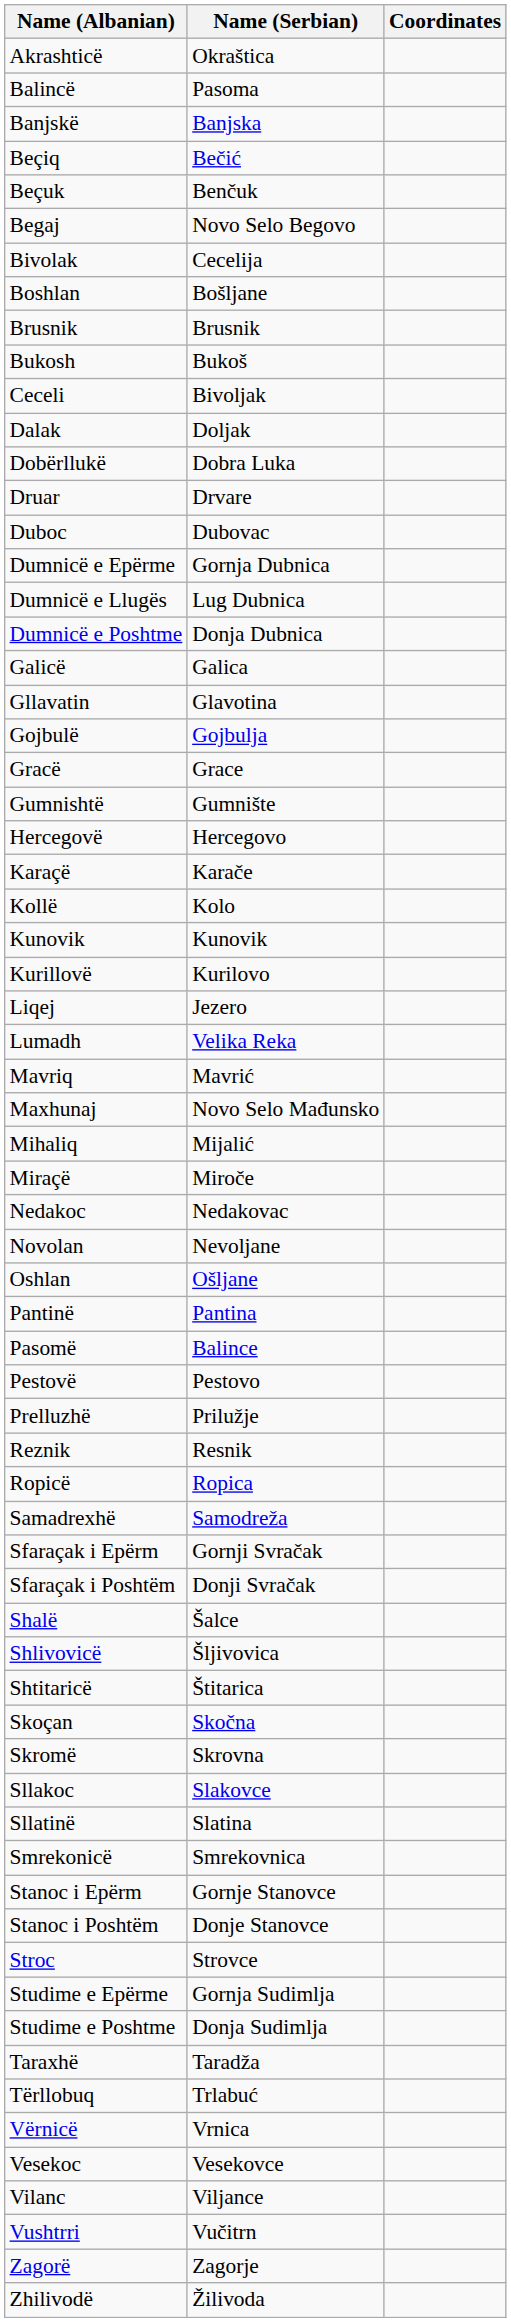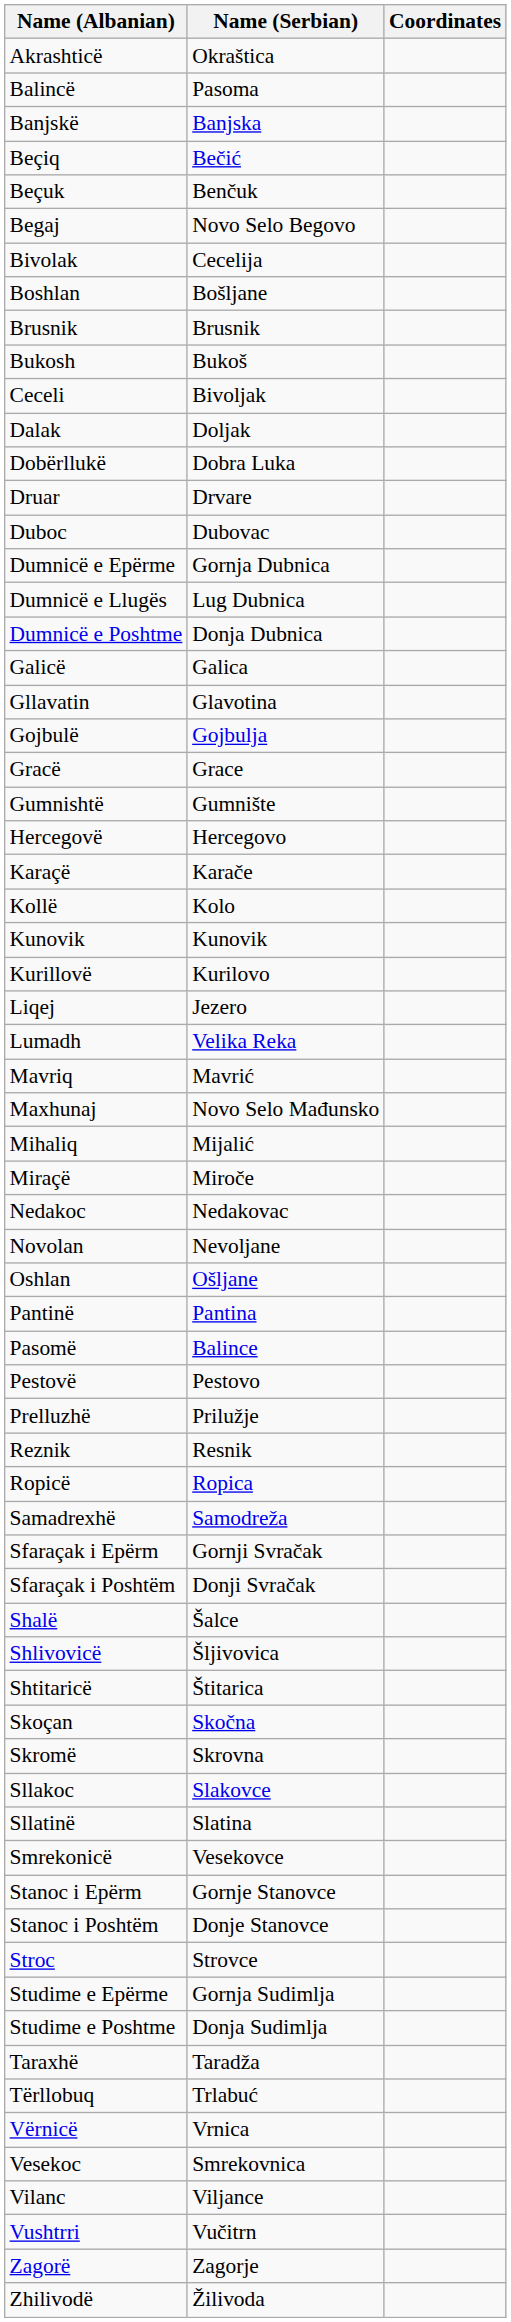 <table class="wikitable sortable">
 <tr>
 <th>Name (Albanian)</th>
 <th>Name (Serbian)</th>
 <th>Coordinates</th>
 </tr>
 <tr>
 <td>Akrashticë</td>
 <td>Okraštica</td>
 <td></td>
 </tr>
 <tr>
 <td>Balincë</td>
 <td>Pasoma</td>
 <td></td>
 </tr>
 <tr>
 <td>Banjskë</td>
 <td><a href='#'>Banjska</a></td>
 <td></td>
 </tr>
 <tr>
 <td>Beçiq</td>
 <td><a href='#'>Bečić</a></td>
 <td></td>
 </tr>
 <tr>
 <td>Beçuk</td>
 <td>Benčuk</td>
 <td></td>
 </tr>
 <tr>
 <td>Begaj</td>
 <td>Novo Selo Begovo</td>
 <td></td>
 </tr>
 <tr>
 <td>Bivolak</td>
 <td>Cecelija</td>
 <td></td>
 </tr>
 <tr>
 <td>Boshlan</td>
 <td>Bošljane</td>
 <td></td>
 </tr>
 <tr>
 <td>Brusnik</td>
 <td>Brusnik</td>
 <td></td>
 </tr>
 <tr>
 <td>Bukosh</td>
 <td>Bukoš</td>
 <td></td>
 </tr>
 <tr>
 <td>Ceceli</td>
 <td>Bivoljak</td>
 <td></td>
 </tr>
 <tr>
 <td>Dalak</td>
 <td>Doljak</td>
 <td></td>
 </tr>
 <tr>
 <td>Dobërllukë</td>
 <td>Dobra Luka</td>
 <td></td>
 </tr>
 <tr>
 <td>Druar</td>
 <td>Drvare</td>
 <td></td>
 </tr>
 <tr>
 <td>Duboc</td>
 <td>Dubovac</td>
 <td></td>
 </tr>
 <tr>
 <td>Dumnicë e Epërme</td>
 <td>Gornja Dubnica</td>
 <td></td>
 </tr>
 <tr>
 <td>Dumnicë e Llugës</td>
 <td>Lug Dubnica</td>
 <td></td>
 </tr>
 <tr>
 <td><a href='#'>Dumnicë e Poshtme</a></td>
 <td>Donja Dubnica</td>
 <td></td>
 </tr>
 <tr>
 <td>Galicë</td>
 <td>Galica</td>
 <td></td>
 </tr>
 <tr>
 <td>Gllavatin</td>
 <td>Glavotina</td>
 <td></td>
 </tr>
 <tr>
 <td>Gojbulë</td>
 <td><a href='#'>Gojbulja</a></td>
 <td></td>
 </tr>
 <tr>
 <td>Gracë</td>
 <td>Grace</td>
 <td></td>
 </tr>
 <tr>
 <td>Gumnishtë</td>
 <td>Gumnište</td>
 <td></td>
 </tr>
 <tr>
 <td>Hercegovë</td>
 <td>Hercegovo</td>
 <td></td>
 </tr>
 <tr>
 <td>Karaçë</td>
 <td>Karače</td>
 <td></td>
 </tr>
 <tr>
 <td>Kollë</td>
 <td>Kolo</td>
 <td></td>
 </tr>
 <tr>
 <td>Kunovik</td>
 <td>Kunovik</td>
 <td></td>
 </tr>
 <tr>
 <td>Kurillovë</td>
 <td>Kurilovo</td>
 <td></td>
 </tr>
 <tr>
 <td>Liqej</td>
 <td>Jezero</td>
 <td></td>
 </tr>
 <tr>
 <td>Lumadh</td>
 <td><a href='#'>Velika Reka</a></td>
 <td></td>
 </tr>
 <tr>
 <td>Mavriq</td>
 <td>Mavrić</td>
 <td></td>
 </tr>
 <tr>
 <td>Maxhunaj</td>
 <td>Novo Selo Mađunsko</td>
 <td></td>
 </tr>
 <tr>
 <td>Mihaliq</td>
 <td>Mijalić</td>
 <td></td>
 </tr>
 <tr>
 <td>Miraçë</td>
 <td>Miroče</td>
 <td></td>
 </tr>
 <tr>
 <td>Nedakoc</td>
 <td>Nedakovac</td>
 <td></td>
 </tr>
 <tr>
 <td>Novolan</td>
 <td>Nevoljane</td>
 <td></td>
 </tr>
 <tr>
 <td>Oshlan</td>
 <td><a href='#'>Ošljane</a></td>
 <td></td>
 </tr>
 <tr>
 <td>Pantinë</td>
 <td><a href='#'>Pantina</a></td>
 <td></td>
 </tr>
 <tr>
 <td>Pasomë</td>
 <td><a href='#'>Balince</a></td>
 <td></td>
 </tr>
 <tr>
 <td>Pestovë</td>
 <td>Pestovo</td>
 <td></td>
 </tr>
 <tr>
 <td>Prelluzhë</td>
 <td>Prilužje</td>
 <td></td>
 </tr>
 <tr>
 <td>Reznik</td>
 <td>Resnik</td>
 <td></td>
 </tr>
 <tr>
 <td>Ropicë</td>
 <td><a href='#'>Ropica</a></td>
 <td></td>
 </tr>
 <tr>
 <td>Samadrexhë</td>
 <td><a href='#'>Samodreža</a></td>
 <td></td>
 </tr>
 <tr>
 <td>Sfaraçak i Epërm</td>
 <td>Gornji Svračak</td>
 <td></td>
 </tr>
 <tr>
 <td>Sfaraçak i Poshtëm</td>
 <td>Donji Svračak</td>
 <td></td>
 </tr>
 <tr>
 <td><a href='#'>Shalë</a></td>
 <td>Šalce</td>
 <td></td>
 </tr>
 <tr>
 <td><a href='#'>Shlivovicë</a></td>
 <td>Šljivovica</td>
 <td></td>
 </tr>
 <tr>
 <td>Shtitaricë</td>
 <td>Štitarica</td>
 <td></td>
 </tr>
 <tr>
 <td>Skoçan</td>
 <td><a href='#'>Skočna</a></td>
 <td></td>
 </tr>
 <tr>
 <td>Skromë</td>
 <td>Skrovna</td>
 <td></td>
 </tr>
 <tr>
 <td>Sllakoc</td>
 <td><a href='#'>Slakovce</a></td>
 <td></td>
 </tr>
 <tr>
 <td>Sllatinë</td>
 <td>Slatina</td>
 <td></td>
 </tr>
 <tr>
 <td>Smrekonicë</td>
-<td>Smrekovnica</td>
+<td>Vesekovce</td>
 <td></td>
 </tr>
 <tr>
 <td>Stanoc i Epërm</td>
 <td>Gornje Stanovce</td>
 <td></td>
 </tr>
 <tr>
 <td>Stanoc i Poshtëm</td>
 <td>Donje Stanovce</td>
 <td></td>
 </tr>
 <tr>
 <td><a href='#'>Stroc</a></td>
 <td>Strovce</td>
 <td></td>
 </tr>
 <tr>
 <td>Studime e Epërme</td>
 <td>Gornja Sudimlja</td>
 <td></td>
 </tr>
 <tr>
 <td>Studime e Poshtme</td>
 <td>Donja Sudimlja</td>
 <td></td>
 </tr>
 <tr>
 <td>Taraxhë</td>
 <td>Taradža</td>
 <td></td>
 </tr>
 <tr>
 <td>Tërllobuq</td>
 <td>Trlabuć</td>
 <td></td>
 </tr>
 <tr>
 <td><a href='#'>Vërnicë</a></td>
 <td>Vrnica</td>
 <td></td>
 </tr>
 <tr>
 <td>Vesekoc</td>
-<td>Vesekovce</td>
+<td>Smrekovnica</td>
 <td></td>
 </tr>
 <tr>
 <td>Vilanc</td>
 <td>Viljance</td>
 <td></td>
 </tr>
 <tr>
 <td><a href='#'>Vushtrri</a></td>
 <td>Vučitrn</td>
 <td></td>
 </tr>
 <tr>
 <td><a href='#'>Zagorë</a></td>
 <td>Zagorje</td>
 <td></td>
 </tr>
 <tr>
 <td>Zhilivodë</td>
 <td>Žilivoda</td>
 <td></td>
 </tr>
 </table>
